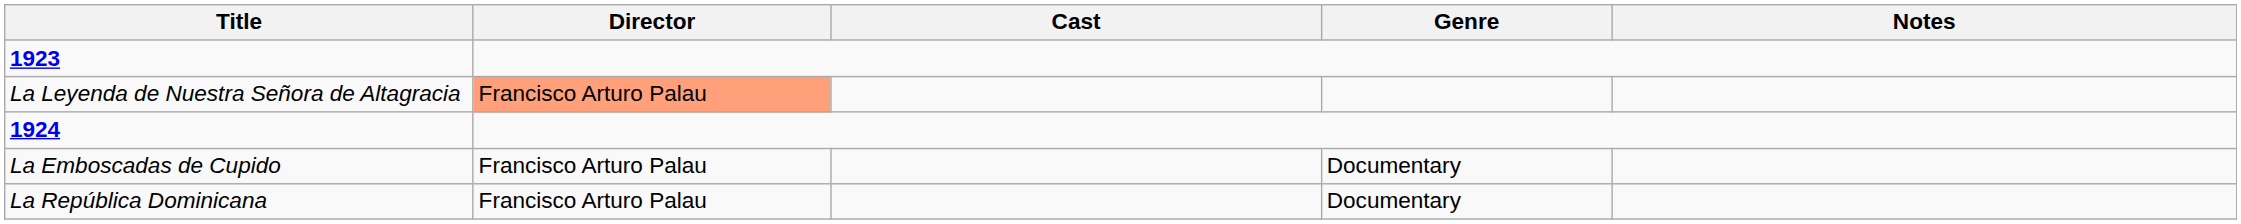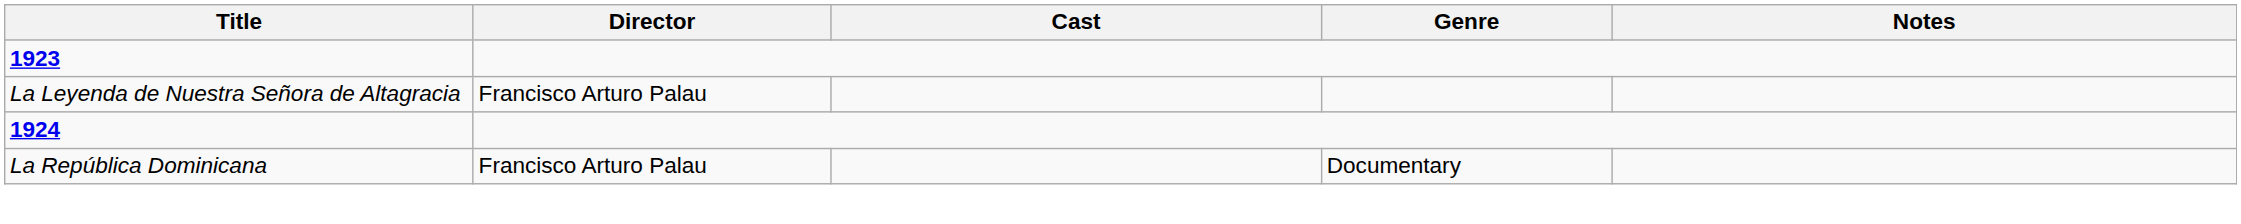 <table class="wikitable" width= "100%">
 <tr>
 <th width=21%>Title</th>
 <th width=16%>Director</th>
 <th width=22%>Cast</th>
 <th width=13%>Genre</th>
 <th width=28%>Notes</th>
 </tr>
 <tr>
 <td><strong><a href='#'>1923</a></strong></td>
 </tr>
 <tr>
 <td><em>La Leyenda de Nuestra Señora de Altagracia</em></td>
-<td style="background: lightsalmon;">Francisco Arturo Palau</td>
+<td>Francisco Arturo Palau</td>
 <td></td>
 <td></td>
 <td></td>
 </tr>
 <tr>
 <td><strong><a href='#'>1924</a></strong></td>
-</tr>
-<tr>
-<td><em>La Emboscadas de Cupido</em></td>
-<td>Francisco Arturo Palau</td>
-<td></td>
-<td>Documentary</td>
-<td></td>
 </tr>
 <tr>
 <td><em>La República Dominicana</em></td>
 <td>Francisco Arturo Palau</td>
 <td></td>
 <td>Documentary</td>
 <td></td>
 </tr>
 </table>
